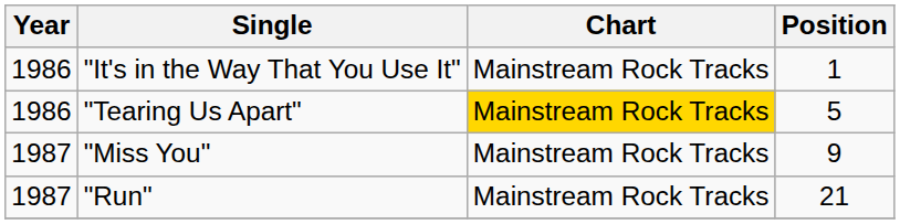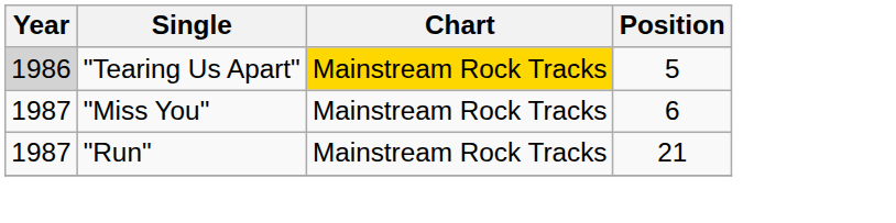 <table class="wikitable plainrowheaders sortable" border="1">
 <tr>
 <th scope="col">Year</th>
 <th scope="col">Single</th>
 <th scope="col">Chart</th>
 <th scope="col">Position</th>
 </tr>
 <tr>
-<td>1986</td>
-<td>"It's in the Way That You Use It"</td>
-<td>Mainstream Rock Tracks</td>
-<td align="center">1</td>
-</tr>
-<tr>
-<td>1986</td>
+<td style="background: lightgrey;">1986</td>
 <td>"Tearing Us Apart"</td>
 <td style="background: gold;">Mainstream Rock Tracks</td>
 <td align="center">5</td>
 </tr>
 <tr>
 <td>1987</td>
 <td>"Miss You"</td>
 <td>Mainstream Rock Tracks</td>
-<td align="center">9</td>
+<td align="center">6</td>
 </tr>
 <tr>
 <td>1987</td>
 <td>"Run"</td>
 <td>Mainstream Rock Tracks</td>
 <td align="center">21</td>
 </tr>
 <tr>
 </tr>
 </table>
